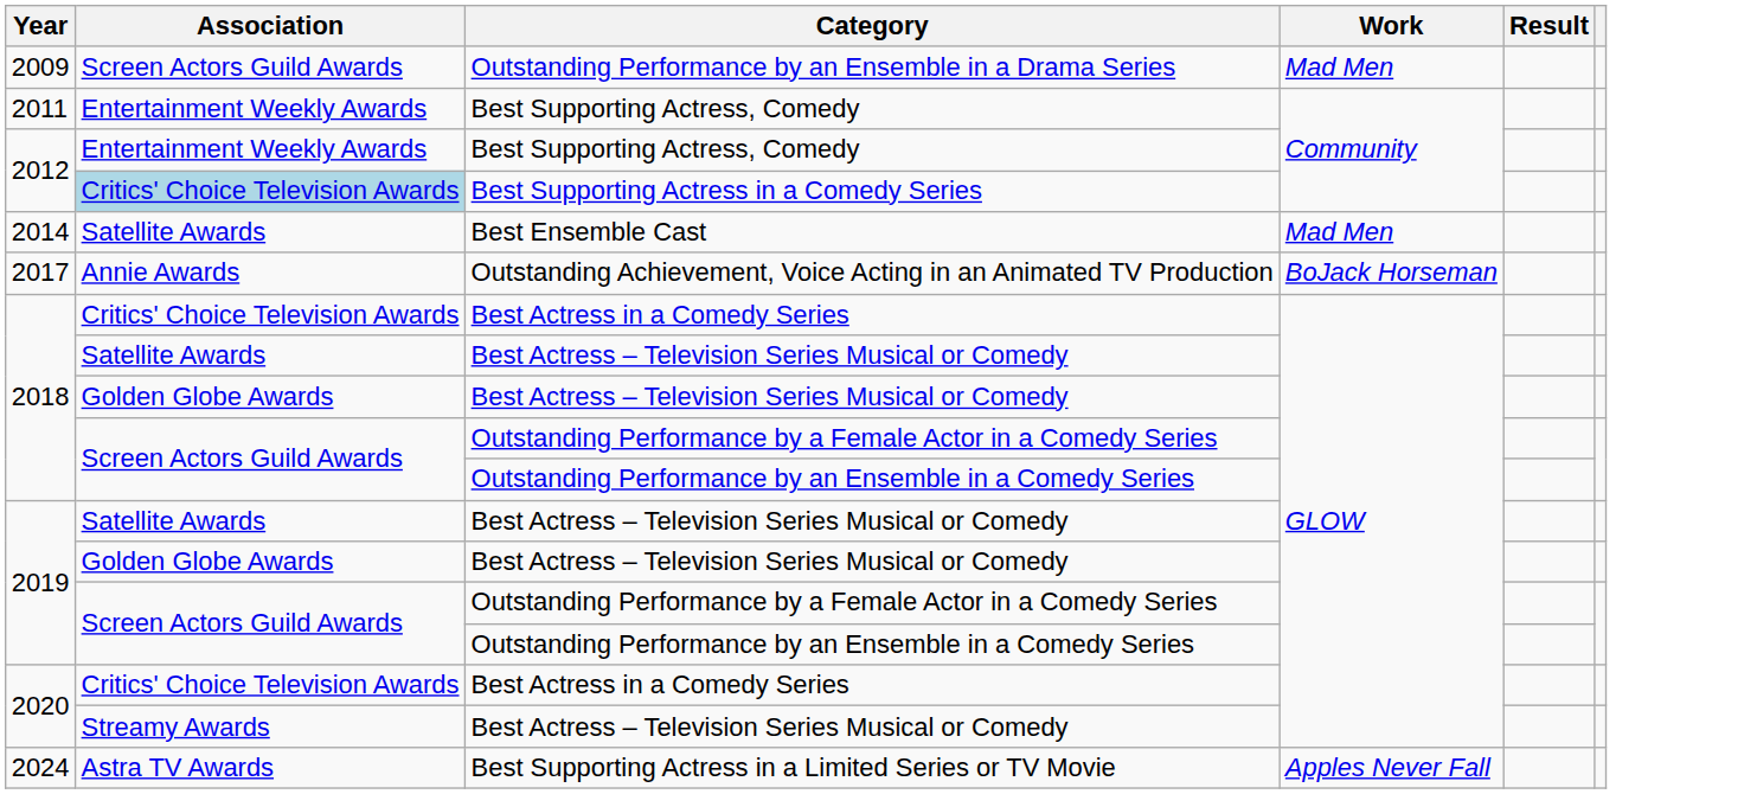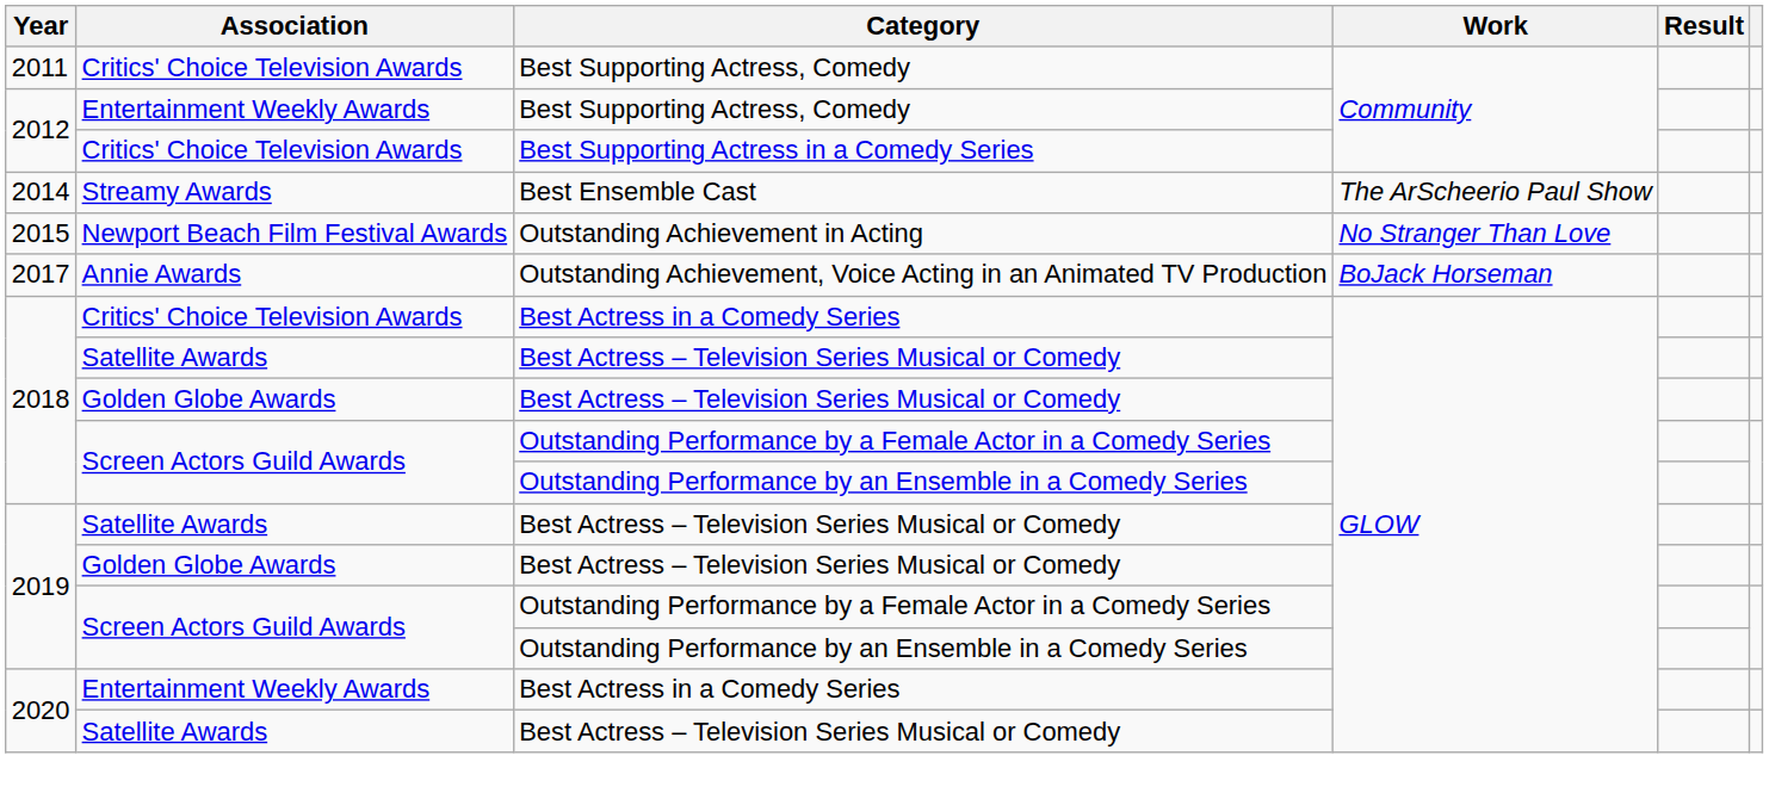 <table class="wikitable sortable">
 <tr>
 <th>Year</th>
 <th>Association</th>
 <th>Category</th>
 <th>Work</th>
 <th>Result</th>
 <th class="unsortable"></th>
 </tr>
 <tr>
-<td>2009</td>
-<td><a href='#'>Screen Actors Guild Awards</a></td>
-<td><a href='#'>Outstanding Performance by an Ensemble in a Drama Series</a></td>
-<td><em><a href='#'>Mad Men</a></em></td>
-<td></td>
-<td style="text-align: center;"></td>
-</tr>
-<tr>
 <td>2011</td>
-<td><a href='#'>Entertainment Weekly Awards</a></td>
+<td><a href='#'>Critics' Choice Television Awards</a></td>
 <td>Best Supporting Actress, Comedy</td>
 <td rowspan="3"><em><a href='#'>Community</a></em></td>
 <td></td>
 <td style="text-align: center;"></td>
 </tr>
 <tr>
 <td rowspan="2">2012</td>
 <td><a href='#'>Entertainment Weekly Awards</a></td>
 <td>Best Supporting Actress, Comedy</td>
 <td></td>
 <td style="text-align: center;"></td>
 </tr>
 <tr>
-<td style="background: lightblue;"><a href='#'>Critics' Choice Television Awards</a></td>
+<td><a href='#'>Critics' Choice Television Awards</a></td>
 <td><a href='#'>Best Supporting Actress in a Comedy Series</a></td>
 <td></td>
 <td style="text-align: center;"></td>
 </tr>
 <tr>
 <td>2014</td>
-<td><a href='#'>Satellite Awards</a></td>
+<td><a href='#'>Streamy Awards</a></td>
 <td>Best Ensemble Cast</td>
-<td><em><a href='#'>Mad Men</a></em></td>
+<td><em>The ArScheerio Paul Show</em></td>
+<td></td>
+<td style="text-align: center;"></td>
+</tr>
+<tr>
+<td>2015</td>
+<td><a href='#'>Newport Beach Film Festival Awards</a></td>
+<td>Outstanding Achievement in Acting</td>
+<td><em><a href='#'>No Stranger Than Love</a></em></td>
 <td></td>
 <td style="text-align: center;"></td>
 </tr>
 <tr>
 <td>2017</td>
 <td><a href='#'>Annie Awards</a></td>
 <td>Outstanding Achievement, Voice Acting in an Animated TV Production</td>
 <td><em><a href='#'>BoJack Horseman</a></em></td>
 <td></td>
 <td style="text-align: center;"></td>
 </tr>
 <tr>
 <td rowspan="5">2018</td>
 <td><a href='#'>Critics' Choice Television Awards</a></td>
 <td><a href='#'>Best Actress in a Comedy Series</a></td>
 <td rowspan="11"><em><a href='#'>GLOW</a></em></td>
 <td></td>
 <td style="text-align: center;"></td>
 </tr>
 <tr>
 <td><a href='#'>Satellite Awards</a></td>
 <td><a href='#'>Best Actress – Television Series Musical or Comedy</a></td>
 <td></td>
 <td style="text-align: center;"></td>
 </tr>
 <tr>
 <td><a href='#'>Golden Globe Awards</a></td>
 <td><a href='#'>Best Actress – Television Series Musical or Comedy</a></td>
 <td></td>
 <td style="text-align: center;"></td>
 </tr>
 <tr>
 <td rowspan="2"><a href='#'>Screen Actors Guild Awards</a></td>
 <td><a href='#'>Outstanding Performance by a Female Actor in a Comedy Series</a></td>
 <td></td>
 <td style="text-align: center;" rowspan="2"></td>
 </tr>
 <tr>
 <td><a href='#'>Outstanding Performance by an Ensemble in a Comedy Series</a></td>
 <td></td>
 </tr>
 <tr>
 <td rowspan="4">2019</td>
 <td><a href='#'>Satellite Awards</a></td>
 <td>Best Actress – Television Series Musical or Comedy</td>
 <td></td>
 <td style="text-align: center;"></td>
 </tr>
 <tr>
 <td><a href='#'>Golden Globe Awards</a></td>
 <td>Best Actress – Television Series Musical or Comedy</td>
 <td></td>
 <td style="text-align: center;"></td>
 </tr>
 <tr>
 <td rowspan="2"><a href='#'>Screen Actors Guild Awards</a></td>
 <td>Outstanding Performance by a Female Actor in a Comedy Series</td>
 <td></td>
 <td style="text-align: center;" rowspan="2"></td>
 </tr>
 <tr>
 <td>Outstanding Performance by an Ensemble in a Comedy Series</td>
 <td></td>
 </tr>
 <tr>
 <td rowspan="2">2020</td>
-<td><a href='#'>Critics' Choice Television Awards</a></td>
+<td><a href='#'>Entertainment Weekly Awards</a></td>
 <td>Best Actress in a Comedy Series</td>
 <td></td>
 <td style="text-align: center;"></td>
 </tr>
 <tr>
-<td><a href='#'>Streamy Awards</a></td>
+<td><a href='#'>Satellite Awards</a></td>
 <td>Best Actress – Television Series Musical or Comedy</td>
 <td></td>
 <td style="text-align: center;"></td>
 </tr>
-<tr>
-<td>2024</td>
-<td><a href='#'>Astra TV Awards</a></td>
-<td>Best Supporting Actress in a Limited Series or TV Movie</td>
-<td><em><a href='#'>Apples Never Fall</a></em></td>
-<td></td>
-<td style="text-align: center;"></td>
-</tr>
 </table>
